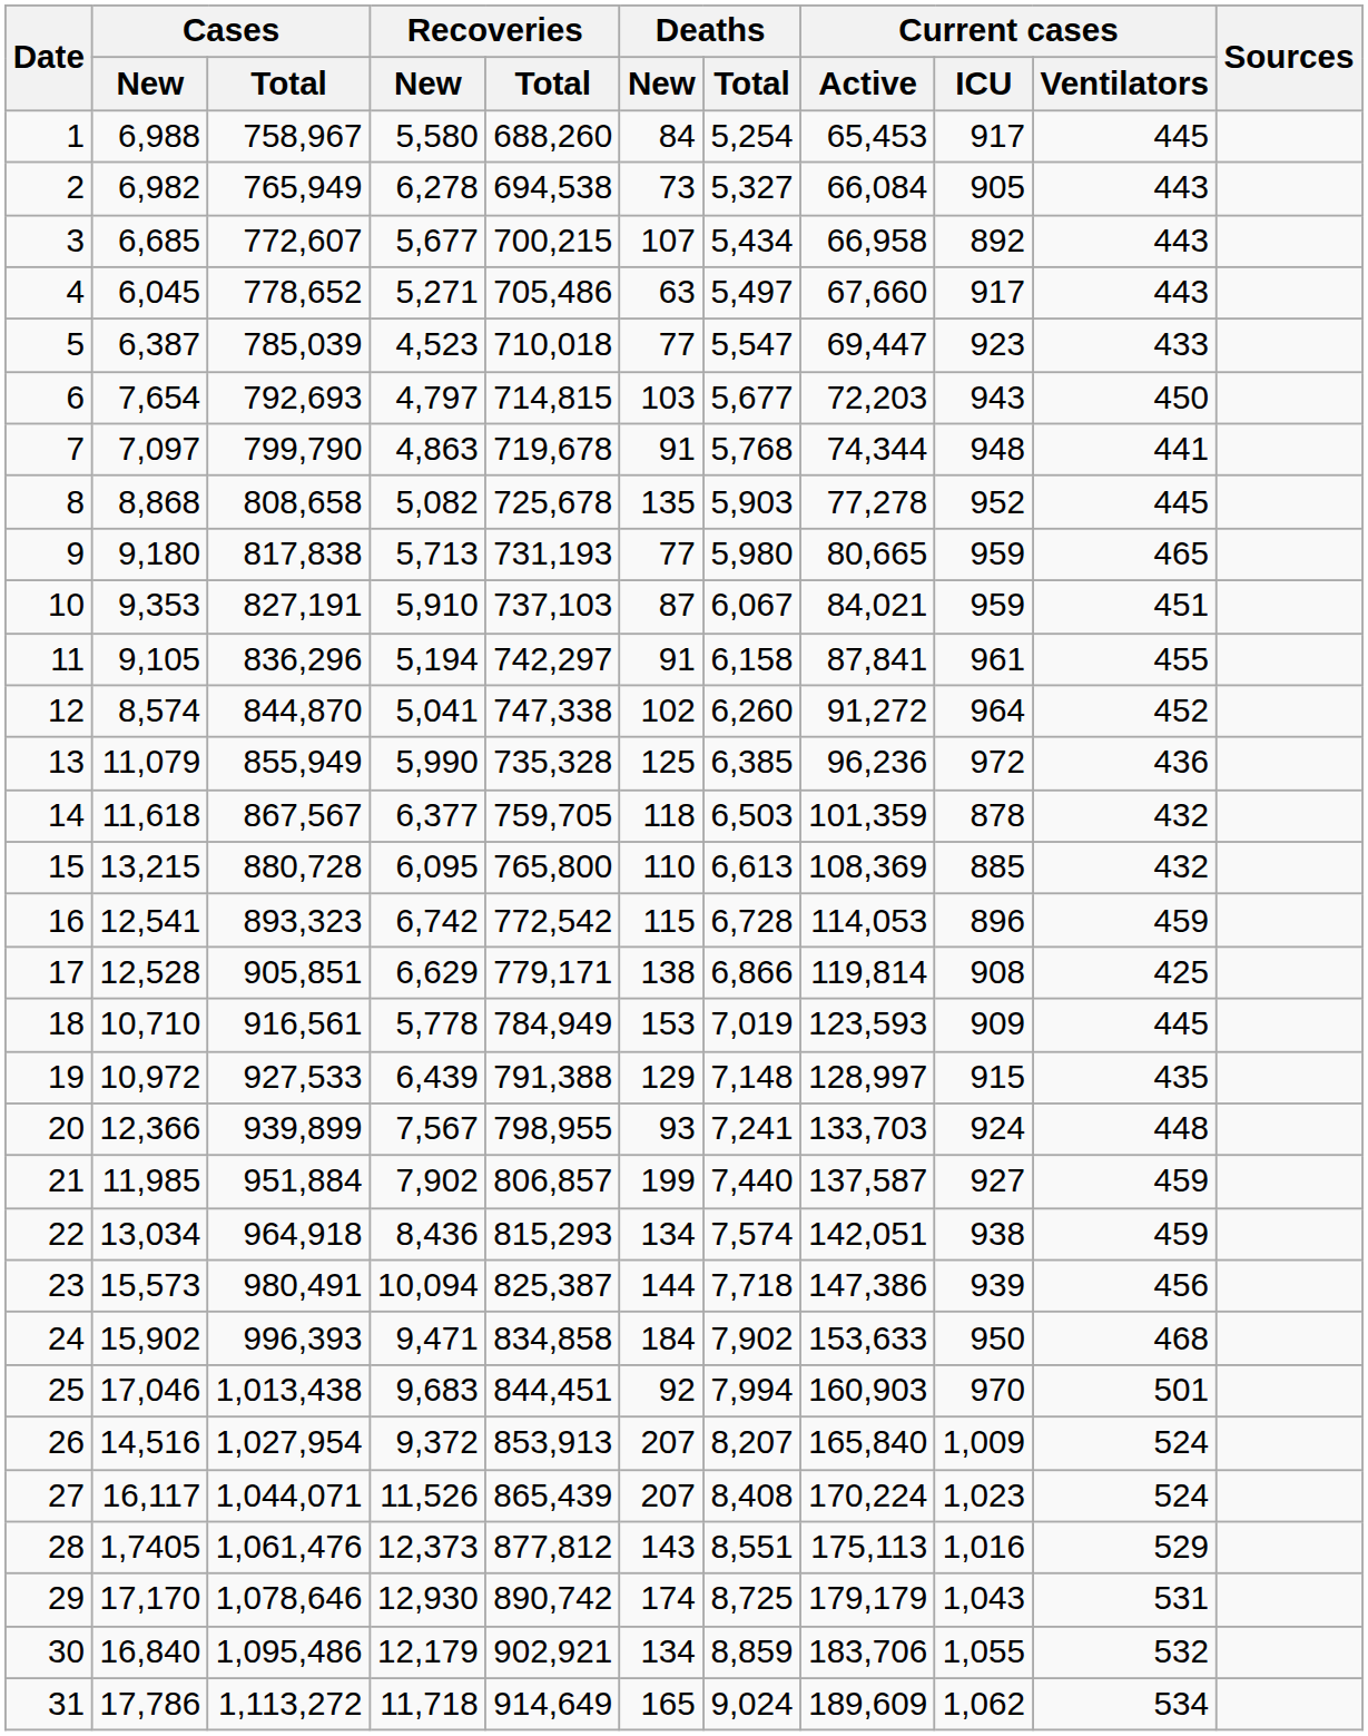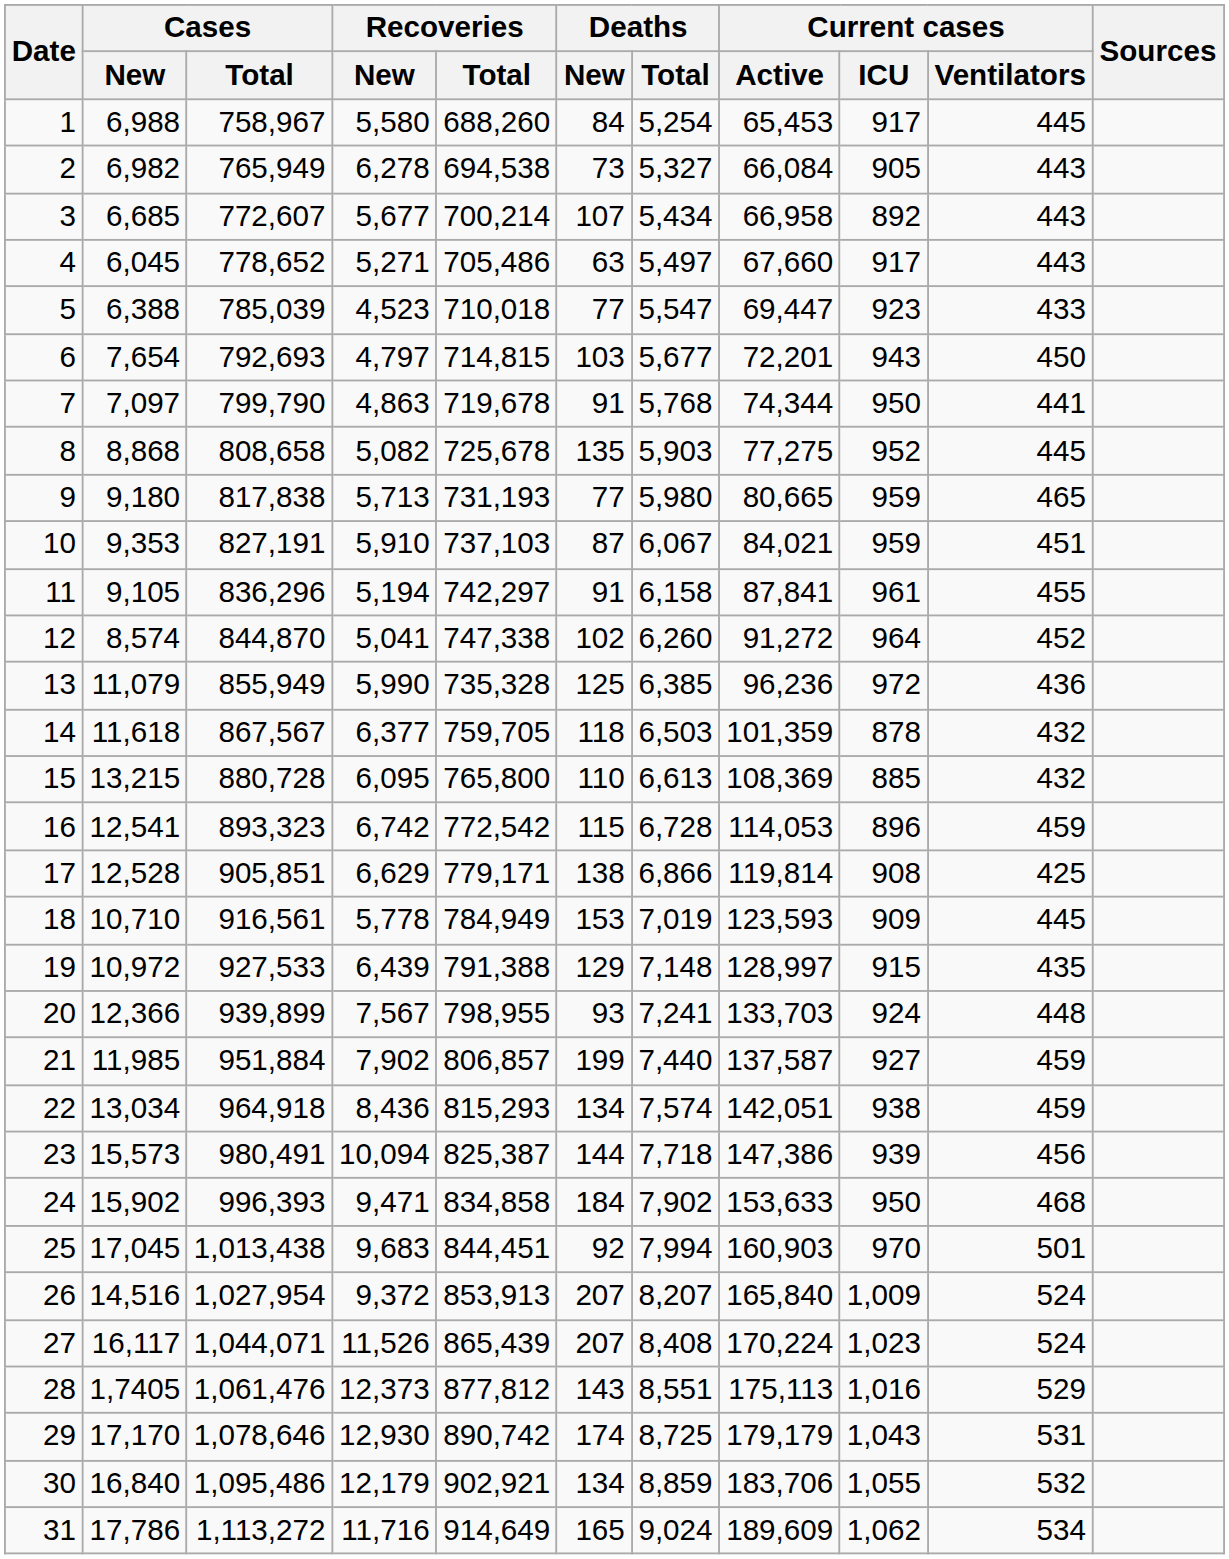 <table class="wikitable sortable mw-collapsible mw-collapsed sticky-header-multi sort-under" style="text-align:right;">
 <tr>
 <th rowspan=2>Date</th>
 <th colspan=2>Cases</th>
 <th colspan=2>Recoveries</th>
 <th colspan=2>Deaths</th>
 <th colspan=3>Current cases</th>
 <th rowspan=2 class="unsortable">Sources</th>
 </tr>
 <tr>
 <th>New</th>
 <th>Total</th>
 <th>New</th>
 <th>Total</th>
 <th>New</th>
 <th>Total</th>
 <th>Active</th>
 <th>ICU</th>
 <th>Ventilators</th>
 </tr>
 <tr>
 <td>1</td>
 <td>6,988</td>
 <td>758,967</td>
 <td>5,580</td>
 <td>688,260</td>
 <td>84</td>
 <td>5,254</td>
 <td>65,453</td>
 <td>917</td>
 <td>445</td>
 <td></td>
 </tr>
 <tr>
 <td>2</td>
 <td>6,982</td>
 <td>765,949</td>
 <td>6,278</td>
 <td>694,538</td>
 <td>73</td>
 <td>5,327</td>
 <td>66,084</td>
 <td>905</td>
 <td>443</td>
 <td></td>
 </tr>
 <tr>
 <td>3</td>
 <td>6,685</td>
 <td>772,607</td>
 <td>5,677</td>
-<td>700,215</td>
+<td>700,214</td>
 <td>107</td>
 <td>5,434</td>
 <td>66,958</td>
 <td>892</td>
 <td>443</td>
 <td></td>
 </tr>
 <tr>
 <td>4</td>
 <td>6,045</td>
 <td>778,652</td>
 <td>5,271</td>
 <td>705,486</td>
 <td>63</td>
 <td>5,497</td>
 <td>67,660</td>
 <td>917</td>
 <td>443</td>
 <td></td>
 </tr>
 <tr>
 <td>5</td>
-<td>6,387</td>
+<td>6,388</td>
 <td>785,039</td>
 <td>4,523</td>
 <td>710,018</td>
 <td>77</td>
 <td>5,547</td>
 <td>69,447</td>
 <td>923</td>
 <td>433</td>
 <td></td>
 </tr>
 <tr>
 <td>6</td>
 <td>7,654</td>
 <td>792,693</td>
 <td>4,797</td>
 <td>714,815</td>
 <td>103</td>
 <td>5,677</td>
-<td>72,203</td>
+<td>72,201</td>
 <td>943</td>
 <td>450</td>
 <td></td>
 </tr>
 <tr>
 <td>7</td>
 <td>7,097</td>
 <td>799,790</td>
 <td>4,863</td>
 <td>719,678</td>
 <td>91</td>
 <td>5,768</td>
 <td>74,344</td>
-<td>948</td>
+<td>950</td>
 <td>441</td>
 <td></td>
 </tr>
 <tr>
 <td>8</td>
 <td>8,868</td>
 <td>808,658</td>
 <td>5,082</td>
 <td>725,678</td>
 <td>135</td>
 <td>5,903</td>
-<td>77,278</td>
+<td>77,275</td>
 <td>952</td>
 <td>445</td>
 <td></td>
 </tr>
 <tr>
 <td>9</td>
 <td>9,180</td>
 <td>817,838</td>
 <td>5,713</td>
 <td>731,193</td>
 <td>77</td>
 <td>5,980</td>
 <td>80,665</td>
 <td>959</td>
 <td>465</td>
 <td></td>
 </tr>
 <tr>
 <td>10</td>
 <td>9,353</td>
 <td>827,191</td>
 <td>5,910</td>
 <td>737,103</td>
 <td>87</td>
 <td>6,067</td>
 <td>84,021</td>
 <td>959</td>
 <td>451</td>
 <td></td>
 </tr>
 <tr>
 <td>11</td>
 <td>9,105</td>
 <td>836,296</td>
 <td>5,194</td>
 <td>742,297</td>
 <td>91</td>
 <td>6,158</td>
 <td>87,841</td>
 <td>961</td>
 <td>455</td>
 <td></td>
 </tr>
 <tr>
 <td>12</td>
 <td>8,574</td>
 <td>844,870</td>
 <td>5,041</td>
 <td>747,338</td>
 <td>102</td>
 <td>6,260</td>
 <td>91,272</td>
 <td>964</td>
 <td>452</td>
 <td></td>
 </tr>
 <tr>
 <td>13</td>
 <td>11,079</td>
 <td>855,949</td>
 <td>5,990</td>
 <td>735,328</td>
 <td>125</td>
 <td>6,385</td>
 <td>96,236</td>
 <td>972</td>
 <td>436</td>
 <td></td>
 </tr>
 <tr>
 <td>14</td>
 <td>11,618</td>
 <td>867,567</td>
 <td>6,377</td>
 <td>759,705</td>
 <td>118</td>
 <td>6,503</td>
 <td>101,359</td>
 <td>878</td>
 <td>432</td>
 <td></td>
 </tr>
 <tr>
 <td>15</td>
 <td>13,215</td>
 <td>880,728</td>
 <td>6,095</td>
 <td>765,800</td>
 <td>110</td>
 <td>6,613</td>
 <td>108,369</td>
 <td>885</td>
 <td>432</td>
 <td></td>
 </tr>
 <tr>
 <td>16</td>
 <td>12,541</td>
 <td>893,323</td>
 <td>6,742</td>
 <td>772,542</td>
 <td>115</td>
 <td>6,728</td>
 <td>114,053</td>
 <td>896</td>
 <td>459</td>
 <td></td>
 </tr>
 <tr>
 <td>17</td>
 <td>12,528</td>
 <td>905,851</td>
 <td>6,629</td>
 <td>779,171</td>
 <td>138</td>
 <td>6,866</td>
 <td>119,814</td>
 <td>908</td>
 <td>425</td>
 <td></td>
 </tr>
 <tr>
 <td>18</td>
 <td>10,710</td>
 <td>916,561</td>
 <td>5,778</td>
 <td>784,949</td>
 <td>153</td>
 <td>7,019</td>
 <td>123,593</td>
 <td>909</td>
 <td>445</td>
 <td></td>
 </tr>
 <tr>
 <td>19</td>
 <td>10,972</td>
 <td>927,533</td>
 <td>6,439</td>
 <td>791,388</td>
 <td>129</td>
 <td>7,148</td>
 <td>128,997</td>
 <td>915</td>
 <td>435</td>
 <td></td>
 </tr>
 <tr>
 <td>20</td>
 <td>12,366</td>
 <td>939,899</td>
 <td>7,567</td>
 <td>798,955</td>
 <td>93</td>
 <td>7,241</td>
 <td>133,703</td>
 <td>924</td>
 <td>448</td>
 <td></td>
 </tr>
 <tr>
 <td>21</td>
 <td>11,985</td>
 <td>951,884</td>
 <td>7,902</td>
 <td>806,857</td>
 <td>199</td>
 <td>7,440</td>
 <td>137,587</td>
 <td>927</td>
 <td>459</td>
 <td></td>
 </tr>
 <tr>
 <td>22</td>
 <td>13,034</td>
 <td>964,918</td>
 <td>8,436</td>
 <td>815,293</td>
 <td>134</td>
 <td>7,574</td>
 <td>142,051</td>
 <td>938</td>
 <td>459</td>
 <td></td>
 </tr>
 <tr>
 <td>23</td>
 <td>15,573</td>
 <td>980,491</td>
 <td>10,094</td>
 <td>825,387</td>
 <td>144</td>
 <td>7,718</td>
 <td>147,386</td>
 <td>939</td>
 <td>456</td>
 <td></td>
 </tr>
 <tr>
 <td>24</td>
 <td>15,902</td>
 <td>996,393</td>
 <td>9,471</td>
 <td>834,858</td>
 <td>184</td>
 <td>7,902</td>
 <td>153,633</td>
 <td>950</td>
 <td>468</td>
 <td></td>
 </tr>
 <tr>
 <td>25</td>
-<td>17,046</td>
+<td>17,045</td>
 <td>1,013,438</td>
 <td>9,683</td>
 <td>844,451</td>
 <td>92</td>
 <td>7,994</td>
 <td>160,903</td>
 <td>970</td>
 <td>501</td>
 <td></td>
 </tr>
 <tr>
 <td>26</td>
 <td>14,516</td>
 <td>1,027,954</td>
 <td>9,372</td>
 <td>853,913</td>
 <td>207</td>
 <td>8,207</td>
 <td>165,840</td>
 <td>1,009</td>
 <td>524</td>
 <td></td>
 </tr>
 <tr>
 <td>27</td>
 <td>16,117</td>
 <td>1,044,071</td>
 <td>11,526</td>
 <td>865,439</td>
 <td>207</td>
 <td>8,408</td>
 <td>170,224</td>
 <td>1,023</td>
 <td>524</td>
 <td></td>
 </tr>
 <tr>
 <td>28</td>
 <td>1,7405</td>
 <td>1,061,476</td>
 <td>12,373</td>
 <td>877,812</td>
 <td>143</td>
 <td>8,551</td>
 <td>175,113</td>
 <td>1,016</td>
 <td>529</td>
 <td></td>
 </tr>
 <tr>
 <td>29</td>
 <td>17,170</td>
 <td>1,078,646</td>
 <td>12,930</td>
 <td>890,742</td>
 <td>174</td>
 <td>8,725</td>
 <td>179,179</td>
 <td>1,043</td>
 <td>531</td>
 <td></td>
 </tr>
 <tr>
 <td>30</td>
 <td>16,840</td>
 <td>1,095,486</td>
 <td>12,179</td>
 <td>902,921</td>
 <td>134</td>
 <td>8,859</td>
 <td>183,706</td>
 <td>1,055</td>
 <td>532</td>
 <td></td>
 </tr>
 <tr>
 <td>31</td>
 <td>17,786</td>
 <td>1,113,272</td>
-<td>11,718</td>
+<td>11,716</td>
 <td>914,649</td>
 <td>165</td>
 <td>9,024</td>
 <td>189,609</td>
 <td>1,062</td>
 <td>534</td>
 <td></td>
 </tr>
 </table>
